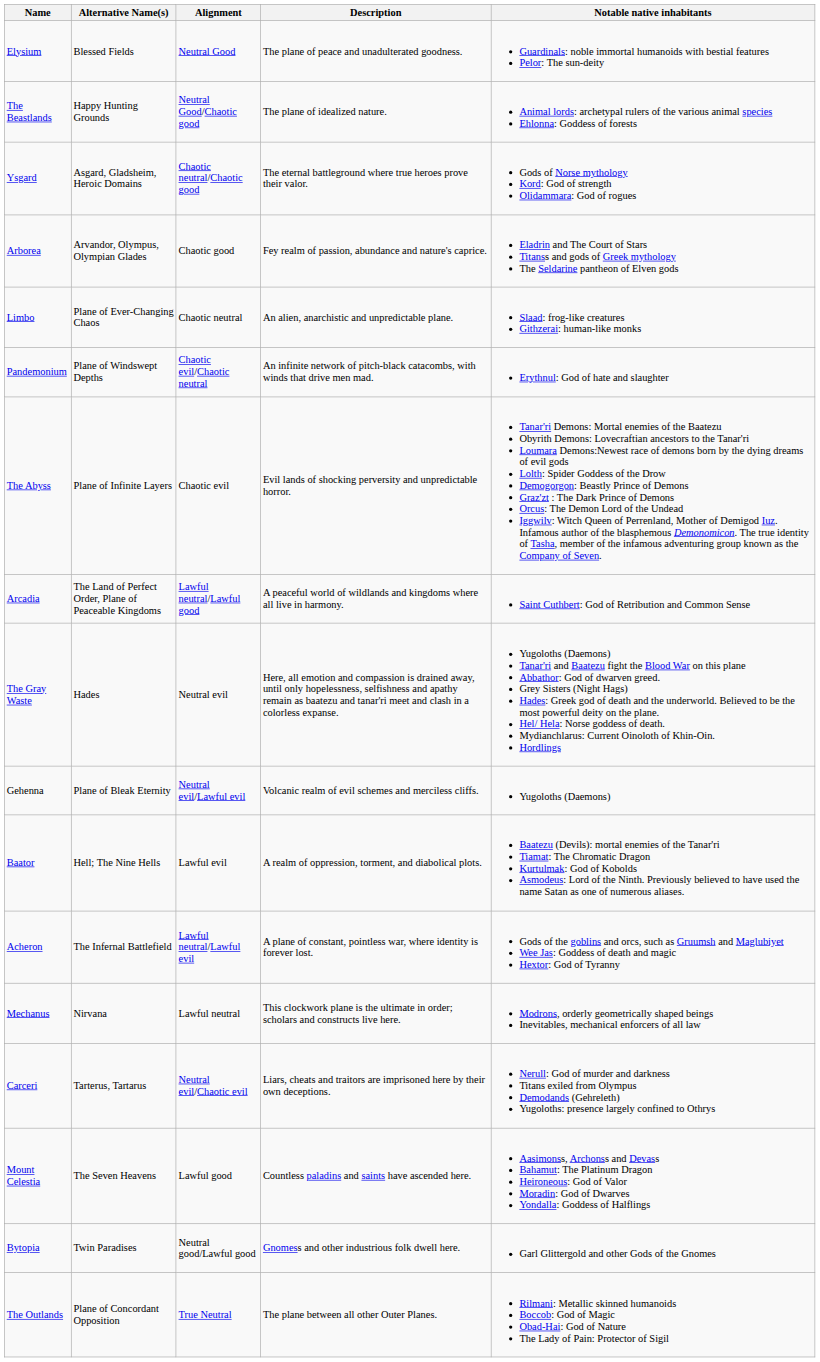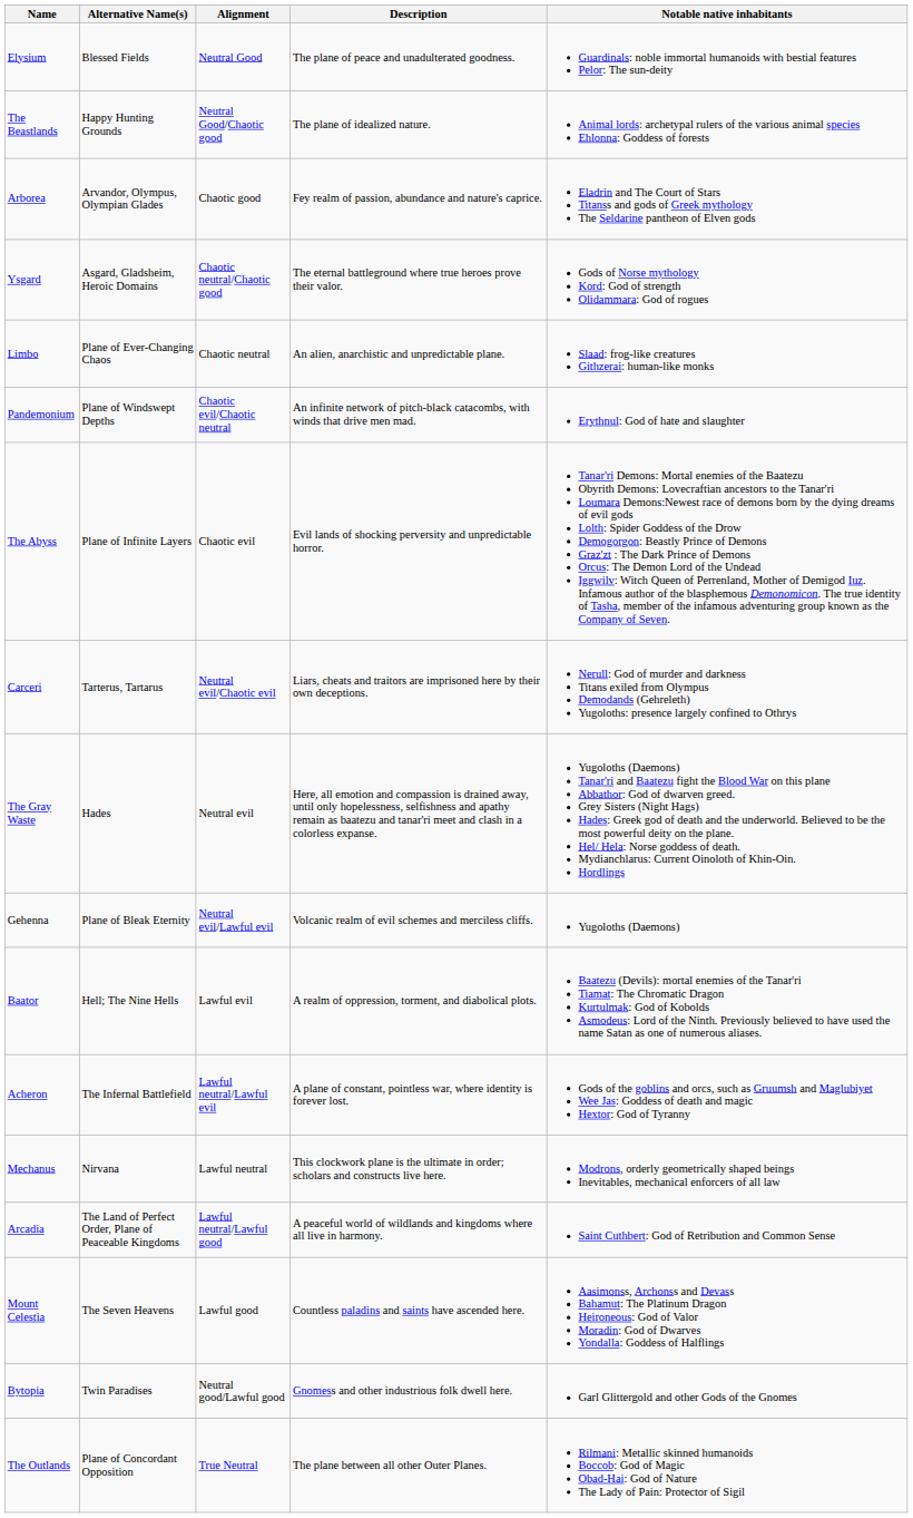 <table class="wikitable">
 <tr>
 <th>Name</th>
 <th>Alternative Name(s)</th>
 <th>Alignment</th>
 <th>Description</th>
 <th>Notable native inhabitants</th>
 </tr>
 <tr>
 <td><a href='#'>Elysium</a></td>
 <td>Blessed Fields</td>
 <td><a href='#'>Neutral Good</a></td>
 <td>The plane of peace and unadulterated goodness.</td>
 <td><br><ul><li><a href='#'>Guardinals</a>: noble immortal humanoids with bestial features</li><li><a href='#'>Pelor</a>: The sun-deity</li></ul></td>
 </tr>
 <tr>
 <td><a href='#'>The Beastlands</a></td>
 <td>Happy Hunting Grounds</td>
 <td><a href='#'>Neutral Good</a>/<a href='#'>Chaotic good</a></td>
 <td>The plane of idealized nature.</td>
 <td><br><ul><li><a href='#'>Animal lords</a>: archetypal rulers of the various animal <a href='#'>species</a></li><li><a href='#'>Ehlonna</a>: Goddess of forests</li></ul></td>
 </tr>
 <tr>
+<td><a href='#'>Arborea</a></td>
+<td>Arvandor, Olympus, Olympian Glades</td>
+<td>Chaotic good</td>
+<td>Fey realm of passion, abundance and nature's caprice.</td>
+<td><br><ul><li><a href='#'>Eladrin</a> and The Court of Stars</li><li><a href='#'>Titans</a>s and gods of <a href='#'>Greek mythology</a></li><li>The <a href='#'>Seldarine</a> pantheon of Elven gods</li></ul></td>
+</tr>
+<tr>
 <td><a href='#'>Ysgard</a></td>
 <td>Asgard, Gladsheim, Heroic Domains</td>
 <td><a href='#'>Chaotic neutral</a>/<a href='#'>Chaotic good</a></td>
 <td>The eternal battleground where true heroes prove their valor.</td>
 <td><br><ul><li>Gods of <a href='#'>Norse mythology</a></li><li><a href='#'>Kord</a>: God of strength</li><li><a href='#'>Olidammara</a>: God of rogues</li></ul></td>
-</tr>
-<tr>
-<td><a href='#'>Arborea</a></td>
-<td>Arvandor, Olympus, Olympian Glades</td>
-<td>Chaotic good</td>
-<td>Fey realm of passion, abundance and nature's caprice.</td>
-<td><br><ul><li><a href='#'>Eladrin</a> and The Court of Stars</li><li><a href='#'>Titans</a>s and gods of <a href='#'>Greek mythology</a></li><li>The <a href='#'>Seldarine</a> pantheon of Elven gods</li></ul></td>
 </tr>
 <tr>
 <td><a href='#'>Limbo</a></td>
 <td>Plane of Ever-Changing Chaos</td>
 <td>Chaotic neutral</td>
 <td>An alien, anarchistic and unpredictable plane.</td>
 <td><br><ul><li><a href='#'>Slaad</a>: frog-like creatures</li><li><a href='#'>Githzerai</a>: human-like monks</li></ul></td>
 </tr>
 <tr>
 <td><a href='#'>Pandemonium</a></td>
 <td>Plane of Windswept Depths</td>
 <td><a href='#'>Chaotic evil</a>/<a href='#'>Chaotic neutral</a></td>
 <td>An infinite network of pitch-black catacombs, with winds that drive men mad.</td>
 <td><br><ul><li><a href='#'>Erythnul</a>: God of hate and slaughter</li></ul></td>
 </tr>
 <tr>
 <td><a href='#'>The Abyss</a></td>
 <td>Plane of Infinite Layers</td>
 <td>Chaotic evil</td>
 <td>Evil lands of shocking perversity and unpredictable horror.</td>
 <td><br><ul><li><a href='#'>Tanar'ri</a> Demons: Mortal enemies of the Baatezu</li><li>Obyrith Demons: Lovecraftian ancestors to the Tanar'ri</li><li><a href='#'>Loumara</a> Demons:Newest race of demons born by the dying dreams of evil gods</li><li><a href='#'>Lolth</a>: Spider Goddess of the Drow</li><li><a href='#'>Demogorgon</a>: Beastly Prince of Demons</li><li><a href='#'>Graz'zt</a> : The Dark Prince of Demons</li><li><a href='#'>Orcus</a>: The Demon Lord of the Undead</li><li><a href='#'>Iggwilv</a>: Witch Queen of Perrenland, Mother of Demigod <a href='#'>Iuz</a>. Infamous author of the blasphemous <em><a href='#'>Demonomicon</a></em>. The true identity of <a href='#'>Tasha</a>, member of the infamous adventuring group known as the <a href='#'>Company of Seven</a>.</li></ul></td>
 </tr>
 <tr>
-<td><a href='#'>Arcadia</a></td>
-<td>The Land of Perfect Order, Plane of Peaceable Kingdoms</td>
-<td><a href='#'>Lawful neutral</a>/<a href='#'>Lawful good</a></td>
-<td>A peaceful world of wildlands and kingdoms where all live in harmony.</td>
-<td><br><ul><li><a href='#'>Saint Cuthbert</a>: God of Retribution and Common Sense</li></ul></td>
+<td><a href='#'>Carceri</a></td>
+<td>Tarterus, Tartarus</td>
+<td><a href='#'>Neutral evil</a>/<a href='#'>Chaotic evil</a></td>
+<td>Liars, cheats and traitors are imprisoned here by their own deceptions.</td>
+<td><br><ul><li><a href='#'>Nerull</a>: God of murder and darkness</li><li>Titans exiled from Olympus</li><li><a href='#'>Demodands</a> (Gehreleth)</li><li>Yugoloths: presence largely confined to Othrys</li></ul></td>
 </tr>
 <tr>
 <td><a href='#'>The Gray Waste</a></td>
 <td>Hades</td>
 <td>Neutral evil</td>
 <td>Here, all emotion and compassion is drained away, until only hopelessness, selfishness and apathy remain as baatezu and tanar'ri meet and clash in a colorless expanse.</td>
 <td><br><ul><li>Yugoloths (Daemons)</li><li><a href='#'>Tanar'ri</a> and <a href='#'>Baatezu</a> fight the <a href='#'>Blood War</a> on this plane</li><li><a href='#'>Abbathor</a>: God of dwarven greed.</li><li>Grey Sisters (Night Hags)</li><li><a href='#'>Hades</a>: Greek god of death and the underworld. Believed to be the most powerful deity on the plane.</li><li><a href='#'>Hel/ Hela</a>: Norse goddess of death.</li><li>Mydianchlarus: Current Oinoloth of Khin-Oin.</li><li><a href='#'>Hordlings</a></li></ul></td>
 </tr>
 <tr>
 <td>Gehenna</td>
 <td>Plane of Bleak Eternity</td>
 <td><a href='#'>Neutral evil</a>/<a href='#'>Lawful evil</a></td>
 <td>Volcanic realm of evil schemes and merciless cliffs.</td>
 <td><br><ul><li>Yugoloths (Daemons)</li></ul></td>
 </tr>
 <tr>
 <td><a href='#'>Baator</a></td>
 <td>Hell; The Nine Hells</td>
 <td>Lawful evil</td>
 <td>A realm of oppression, torment, and diabolical plots.</td>
 <td><br><ul><li><a href='#'>Baatezu</a> (Devils): mortal enemies of the Tanar'ri</li><li><a href='#'>Tiamat</a>: The Chromatic Dragon</li><li><a href='#'>Kurtulmak</a>: God of Kobolds</li><li><a href='#'>Asmodeus</a>: Lord of the Ninth. Previously believed to have used the name Satan as one of numerous aliases.</li></ul></td>
 </tr>
 <tr>
 <td><a href='#'>Acheron</a></td>
 <td>The Infernal Battlefield</td>
 <td><a href='#'>Lawful neutral</a>/<a href='#'>Lawful evil</a></td>
 <td>A plane of constant, pointless war, where identity is forever lost.</td>
 <td><br><ul><li>Gods of the <a href='#'>goblins</a> and orcs, such as <a href='#'>Gruumsh</a> and <a href='#'>Maglubiyet</a></li><li><a href='#'>Wee Jas</a>: Goddess of death and magic</li><li><a href='#'>Hextor</a>: God of Tyranny</li></ul></td>
 </tr>
 <tr>
 <td><a href='#'>Mechanus</a></td>
 <td>Nirvana</td>
 <td>Lawful neutral</td>
 <td>This clockwork plane is the ultimate in order; scholars and constructs live here.</td>
 <td><br><ul><li><a href='#'>Modrons</a>, orderly geometrically shaped beings</li><li>Inevitables, mechanical enforcers of all law</li></ul></td>
 </tr>
 <tr>
-<td><a href='#'>Carceri</a></td>
-<td>Tarterus, Tartarus</td>
-<td><a href='#'>Neutral evil</a>/<a href='#'>Chaotic evil</a></td>
-<td>Liars, cheats and traitors are imprisoned here by their own deceptions.</td>
-<td><br><ul><li><a href='#'>Nerull</a>: God of murder and darkness</li><li>Titans exiled from Olympus</li><li><a href='#'>Demodands</a> (Gehreleth)</li><li>Yugoloths: presence largely confined to Othrys</li></ul></td>
+<td><a href='#'>Arcadia</a></td>
+<td>The Land of Perfect Order, Plane of Peaceable Kingdoms</td>
+<td><a href='#'>Lawful neutral</a>/<a href='#'>Lawful good</a></td>
+<td>A peaceful world of wildlands and kingdoms where all live in harmony.</td>
+<td><br><ul><li><a href='#'>Saint Cuthbert</a>: God of Retribution and Common Sense</li></ul></td>
 </tr>
 <tr>
 <td><a href='#'>Mount Celestia</a></td>
 <td>The Seven Heavens</td>
 <td>Lawful good</td>
 <td>Countless <a href='#'>paladins</a> and <a href='#'>saints</a> have ascended here.</td>
 <td><br><ul><li><a href='#'>Aasimons</a>s, <a href='#'>Archons</a>s and <a href='#'>Devas</a>s</li><li><a href='#'>Bahamut</a>: The Platinum Dragon</li><li><a href='#'>Heironeous</a>: God of Valor</li><li><a href='#'>Moradin</a>: God of Dwarves</li><li><a href='#'>Yondalla</a>: Goddess of Halflings</li></ul></td>
 </tr>
 <tr>
 <td><a href='#'>Bytopia</a></td>
 <td>Twin Paradises</td>
 <td>Neutral good/Lawful good</td>
 <td><a href='#'>Gnomes</a>s and other industrious folk dwell here.</td>
 <td><br><ul><li>Garl Glittergold and other Gods of the Gnomes</li></ul></td>
 </tr>
 <tr>
 <td><a href='#'>The Outlands</a></td>
 <td>Plane of Concordant Opposition</td>
 <td><a href='#'>True Neutral</a></td>
 <td>The plane between all other Outer Planes.</td>
 <td><br><ul><li><a href='#'>Rilmani</a>: Metallic skinned humanoids</li><li><a href='#'>Boccob</a>: God of Magic</li><li><a href='#'>Obad-Hai</a>: God of Nature</li><li>The Lady of Pain: Protector of Sigil</li></ul></td>
 </tr>
 </table>
